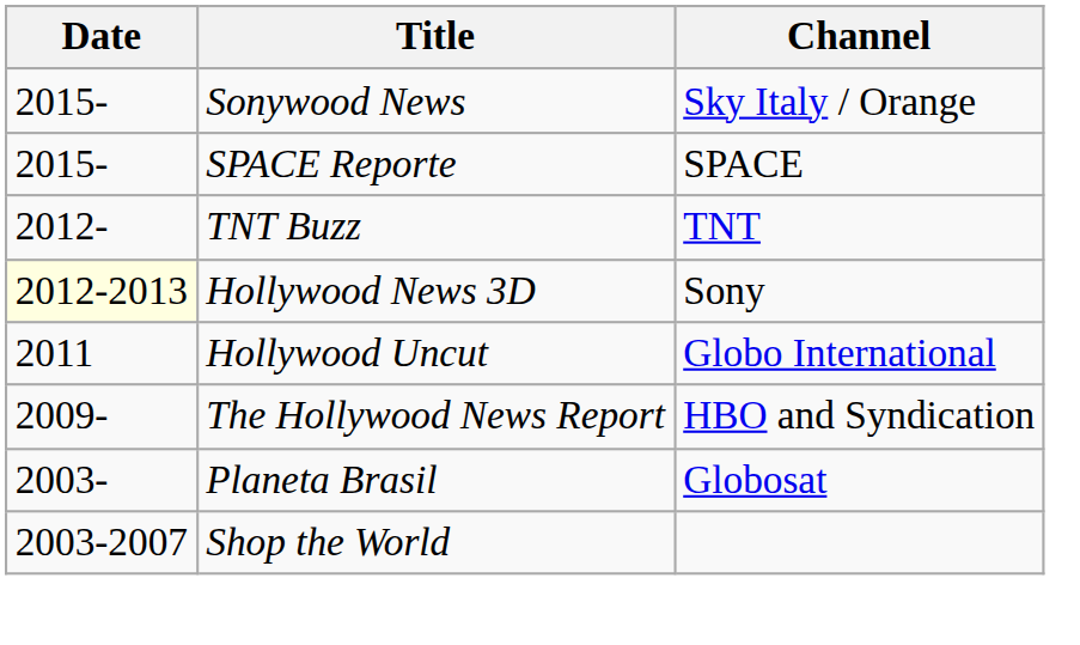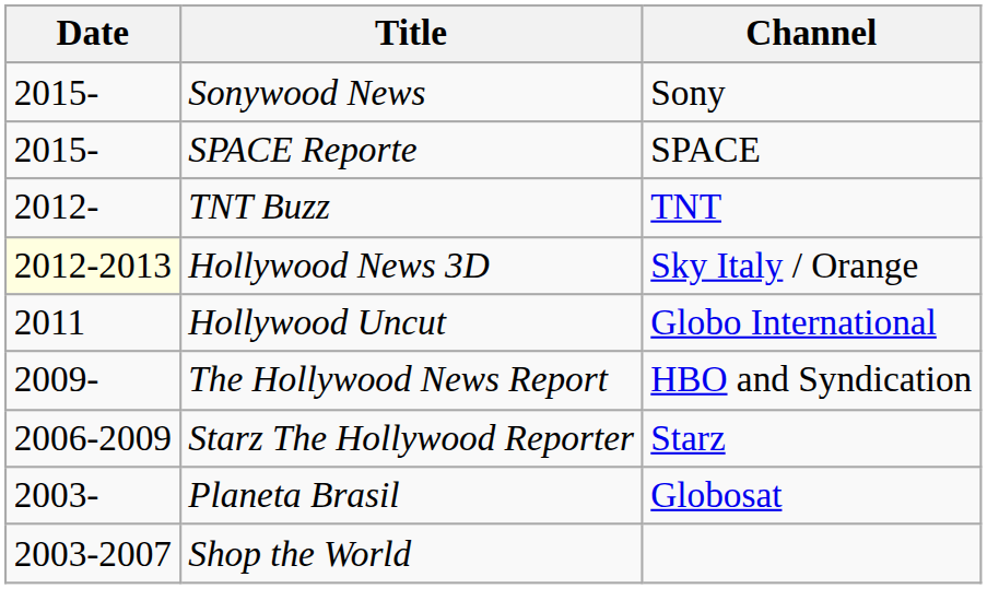 <table class="wikitable">
 <tr>
 <th>Date</th>
 <th>Title</th>
 <th>Channel</th>
 </tr>
 <tr>
 <td>2015-</td>
 <td><em>Sonywood News</em></td>
-<td><a href='#'>Sky Italy</a> / Orange</td>
+<td>Sony</td>
 </tr>
 <tr>
 <td>2015-</td>
 <td><em>SPACE Reporte</em></td>
 <td>SPACE</td>
 </tr>
 <tr>
 <td>2012-</td>
 <td><em>TNT Buzz</em></td>
 <td><a href='#'>TNT</a></td>
 </tr>
 <tr>
 <td style="background: lightyellow;">2012-2013</td>
 <td><em>Hollywood News 3D</em></td>
-<td>Sony</td>
+<td><a href='#'>Sky Italy</a> / Orange</td>
 </tr>
 <tr>
 <td>2011</td>
 <td><em>Hollywood Uncut</em></td>
 <td><a href='#'>Globo International</a></td>
 </tr>
 <tr>
 <td>2009-</td>
 <td><em>The Hollywood News Report</em></td>
 <td><a href='#'>HBO</a> and Syndication</td>
 </tr>
 <tr>
+<td>2006-2009</td>
+<td><em>Starz The Hollywood Reporter</em></td>
+<td><a href='#'>Starz</a></td>
+</tr>
+<tr>
 <td>2003-</td>
 <td><em>Planeta Brasil</em></td>
 <td><a href='#'>Globosat</a></td>
 </tr>
 <tr>
 <td>2003-2007</td>
 <td><em>Shop the World</em></td>
 <td></td>
 </tr>
 </table>
